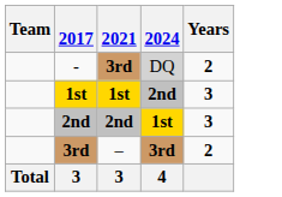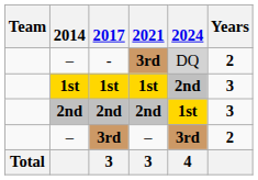 <table class="wikitable " style="text-align:center">
 <tr>
 <th>Team</th>
+<th><br>2014</th>
 <th><br><a href='#'>2017</a></th>
 <th><br><a href='#'>2021</a></th>
 <th><br><a href='#'>2024</a></th>
 <th>Years</th>
 </tr>
 <tr>
 <td align=left></td>
+<td>–</td>
 <td>-</td>
 <td bgcolor="cc9966"><strong>3rd</strong></td>
 <td style="background: lightgrey;">DQ</td>
 <td><strong>2</strong></td>
 </tr>
 <tr>
 <td align=left></td>
 <td bgcolor="gold"><strong>1st</strong></td>
+<td bgcolor="gold"><strong>1st</strong></td>
 <td bgcolor=gold><strong>1st</strong></td>
 <td bgcolor=silver><strong>2nd</strong></td>
 <td><strong>3</strong></td>
 </tr>
 <tr>
 <td align=left></td>
 <td bgcolor="silver"><strong>2nd</strong></td>
+<td bgcolor="silver"><strong>2nd</strong></td>
 <td bgcolor=silver><strong>2nd</strong></td>
 <td bgcolor=gold><strong>1st</strong></td>
 <td><strong>3</strong></td>
 </tr>
 <tr>
 <td align=left></td>
+<td>–</td>
 <td bgcolor="cc9966"><strong>3rd</strong></td>
 <td>–</td>
 <td bgcolor=cc9966><strong>3rd</strong></td>
 <td><strong>2</strong></td>
 </tr>
 <tr>
 <th>Total</th>
+<th></th>
 <th>3</th>
 <th>3</th>
 <th>4</th>
 <th></th>
 </tr>
 </table>
